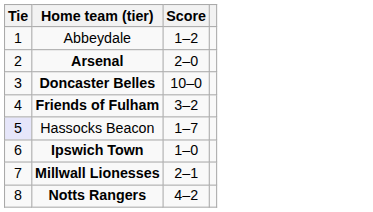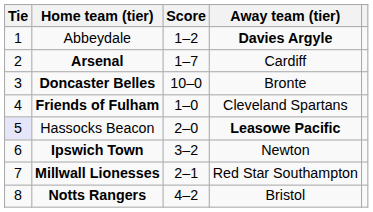 <table class="wikitable" style="text-align:center; font-size:85%">
 <tr>
 <th>Tie</th>
 <th>Home team (tier)</th>
 <th>Score</th>
+<th>Away team (tier)</th>
 <th></th>
 </tr>
 <tr>
 <td align="center">1</td>
 <td>Abbeydale</td>
 <td align="center">1–2</td>
+<td><strong>Davies Argyle</strong></td>
 <td></td>
 </tr>
 <tr>
 <td align="center">2</td>
 <td><strong>Arsenal</strong></td>
-<td align="center">2–0</td>
+<td align="center">1–7</td>
+<td>Cardiff</td>
 <td></td>
 </tr>
 <tr>
 <td align="center">3</td>
 <td><strong>Doncaster Belles</strong></td>
 <td align="center">10–0</td>
+<td>Bronte</td>
 <td></td>
 </tr>
 <tr>
 <td align="center">4</td>
 <td><strong>Friends of Fulham</strong></td>
-<td align="center">3–2</td>
+<td align="center">1–0</td>
+<td>Cleveland Spartans</td>
 <td></td>
 </tr>
 <tr>
 <td align="center" style="background: lavender;">5</td>
 <td>Hassocks Beacon</td>
-<td align="center">1–7</td>
+<td align="center">2–0</td>
+<td><strong>Leasowe Pacific</strong></td>
 <td></td>
 </tr>
 <tr>
 <td align="center">6</td>
 <td><strong>Ipswich Town</strong></td>
-<td align="center">1–0</td>
+<td align="center">3–2</td>
+<td>Newton</td>
 <td></td>
 </tr>
 <tr>
 <td align="center">7</td>
 <td><strong>Millwall Lionesses</strong></td>
 <td align="center">2–1</td>
+<td>Red Star Southampton</td>
 <td></td>
 </tr>
 <tr>
 <td align="center">8</td>
 <td><strong>Notts Rangers</strong></td>
 <td align="center">4–2</td>
+<td>Bristol</td>
 <td></td>
 </tr>
 </table>
